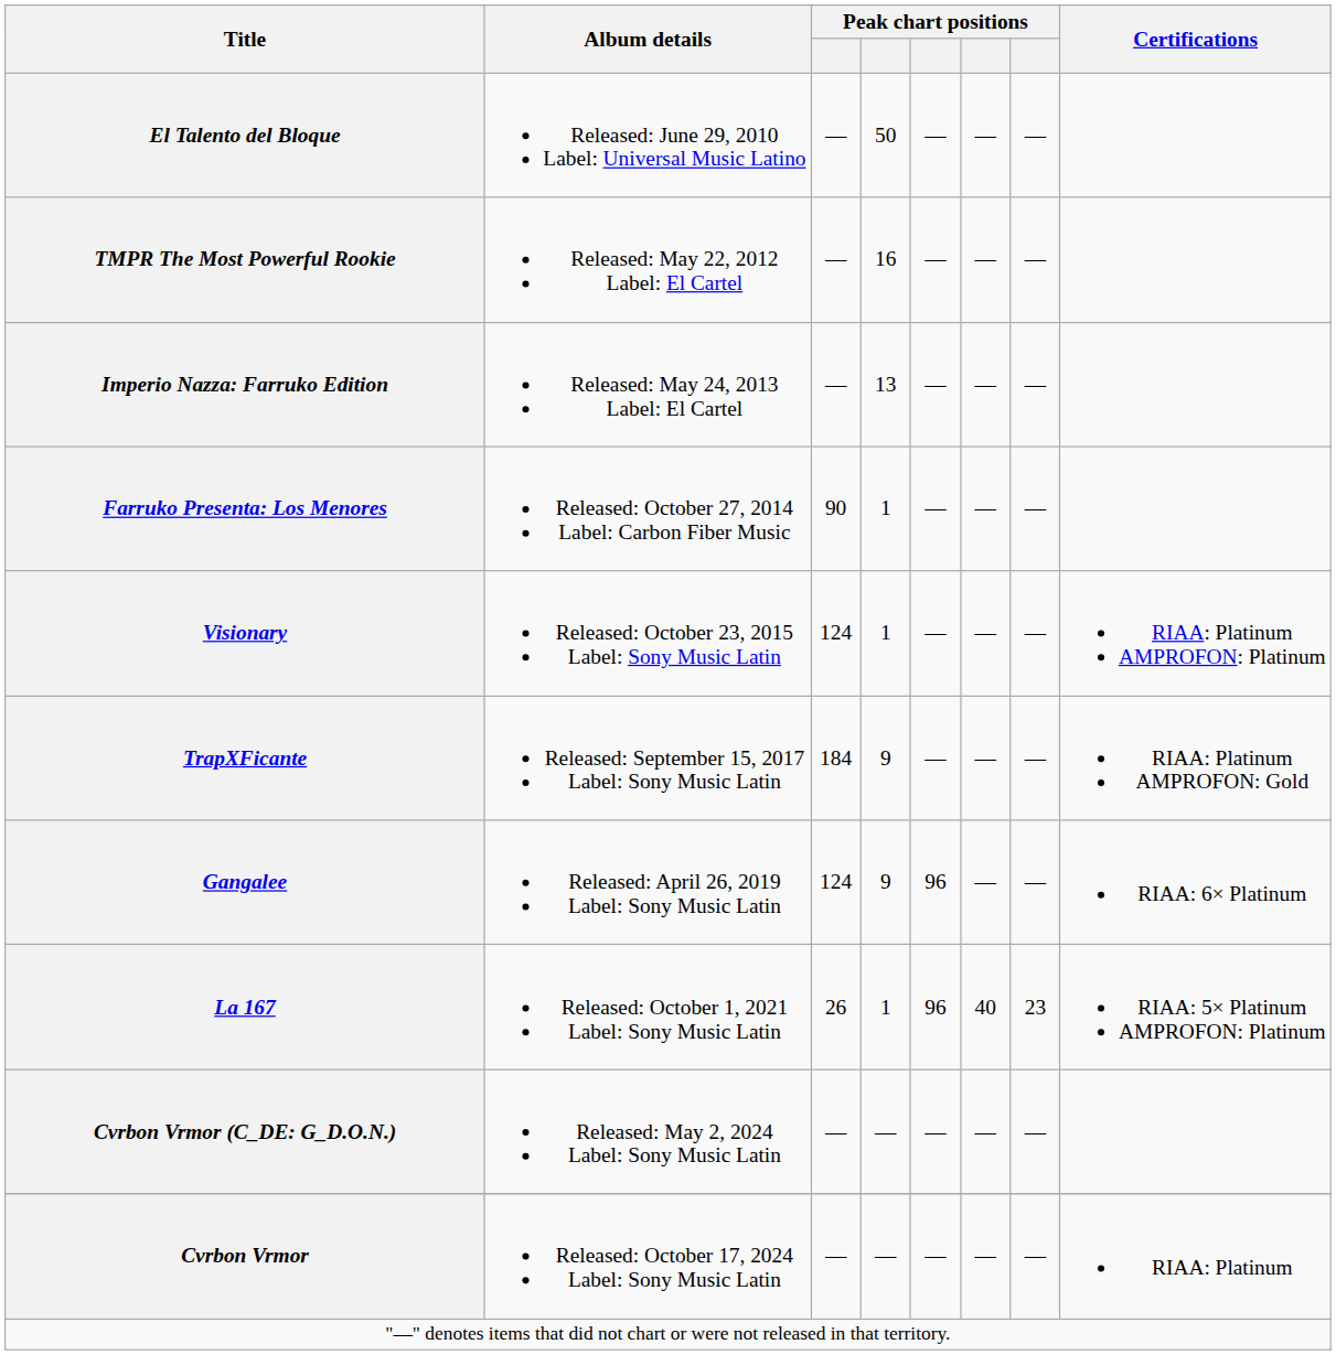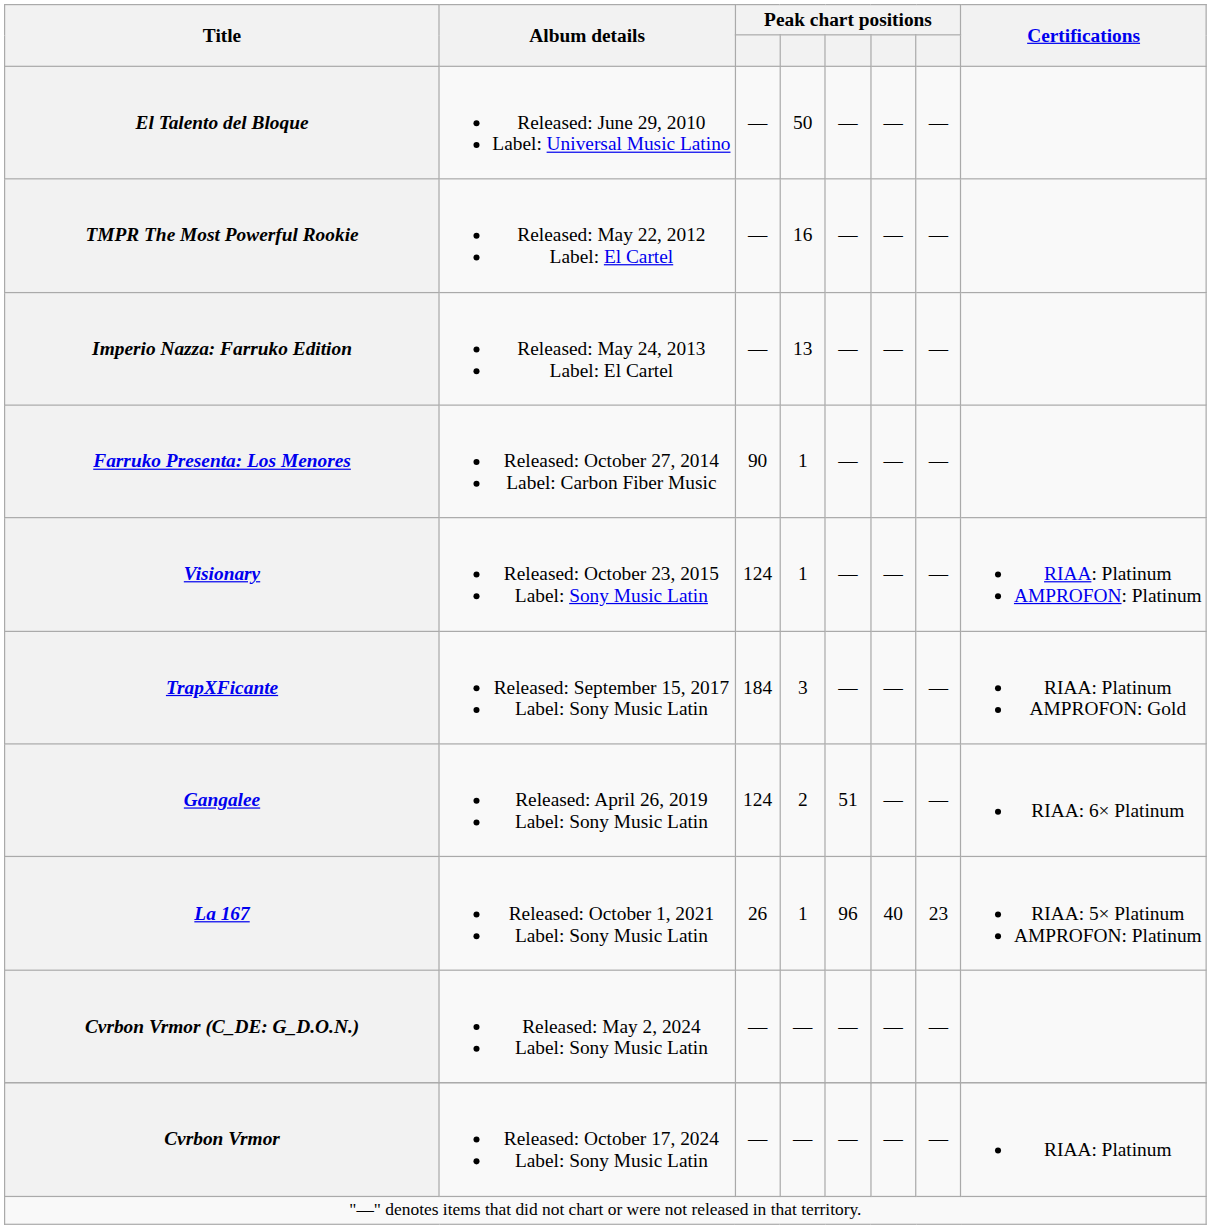 <table class="wikitable plainrowheaders" style="text-align:center;" border="1">
 <tr>
 <th rowspan=2 style="width:22em;">Title</th>
 <th rowspan=2>Album details</th>
 <th colspan=5>Peak chart positions</th>
 <th rowspan=2><a href='#'>Certifications</a><br></th>
 </tr>
 <tr>
 <th width="30"><br></th>
 <th width="30"><br></th>
 <th width="30"><br></th>
 <th width="30"><br></th>
 <th width="30"><br></th>
 </tr>
 <tr>
 <th scope="row"><em>El Talento del Bloque</em></th>
 <td><br><ul><li>Released: June 29, 2010</li><li>Label: <a href='#'>Universal Music Latino</a></li></ul></td>
 <td align="center">—</td>
 <td align="center">50</td>
 <td align="center">—</td>
 <td align="center">—</td>
 <td align="center">—</td>
 <td></td>
 </tr>
 <tr>
 <th scope="row"><em>TMPR The Most Powerful Rookie</em></th>
 <td><br><ul><li>Released: May 22, 2012</li><li>Label: <a href='#'>El Cartel</a></li></ul></td>
 <td align="center">—</td>
 <td align="center">16</td>
 <td align="center">—</td>
 <td align="center">—</td>
 <td align="center">—</td>
 <td></td>
 </tr>
 <tr>
 <th scope="row"><em>Imperio Nazza: Farruko Edition</em></th>
 <td><br><ul><li>Released: May 24, 2013</li><li>Label: El Cartel</li></ul></td>
 <td align="center">—</td>
 <td align="center">13</td>
 <td align="center">—</td>
 <td align="center">—</td>
 <td align="center">—</td>
 <td></td>
 </tr>
 <tr>
 <th scope="row"><em><a href='#'>Farruko Presenta: Los Menores</a></em></th>
 <td><br><ul><li>Released: October 27, 2014</li><li>Label: Carbon Fiber Music</li></ul></td>
 <td align="center">90</td>
 <td align="center">1</td>
 <td align="center">—</td>
 <td align="center">—</td>
 <td align="center">—</td>
 <td></td>
 </tr>
 <tr>
 <th scope="row"><em><a href='#'>Visionary</a></em></th>
 <td><br><ul><li>Released: October 23, 2015</li><li>Label: <a href='#'>Sony Music Latin</a></li></ul></td>
 <td align="center">124</td>
 <td align="center">1</td>
 <td align="center">—</td>
 <td align="center">—</td>
 <td align="center">—</td>
 <td><br><ul><li><a href='#'>RIAA</a>: Platinum </li><li><a href='#'>AMPROFON</a>: Platinum</li></ul></td>
 </tr>
 <tr>
 <th scope="row"><em><a href='#'>TrapXFicante</a></em></th>
 <td><br><ul><li>Released: September 15, 2017</li><li>Label: Sony Music Latin</li></ul></td>
 <td align="center">184</td>
-<td align="center">9</td>
+<td align="center">3</td>
 <td align="center">—</td>
 <td align="center">—</td>
 <td align="center">—</td>
 <td><br><ul><li>RIAA: Platinum </li><li>AMPROFON: Gold</li></ul></td>
 </tr>
 <tr>
 <th scope="row"><em><a href='#'>Gangalee</a></em></th>
 <td><br><ul><li>Released: April 26, 2019</li><li>Label: Sony Music Latin</li></ul></td>
 <td align="center">124</td>
-<td align="center">9</td>
-<td align="center">96</td>
+<td align="center">2</td>
+<td align="center">51<br></td>
 <td align="center">—</td>
 <td align="center">—</td>
 <td><br><ul><li>RIAA: 6× Platinum </li></ul></td>
 </tr>
 <tr>
 <th scope="row"><em><a href='#'>La 167</a></em></th>
 <td><br><ul><li>Released: October 1, 2021</li><li>Label: Sony Music Latin</li></ul></td>
 <td align="center">26</td>
 <td align="center">1</td>
 <td align="center">96</td>
 <td align="center">40</td>
 <td align="center">23<br></td>
 <td><br><ul><li>RIAA: 5× Platinum </li><li>AMPROFON: Platinum</li></ul></td>
 </tr>
 <tr>
 <th scope="row"><em>Cvrbon Vrmor (C_DE: G_D.O.N.)</em></th>
 <td><br><ul><li>Released: May 2, 2024</li><li>Label: Sony Music Latin</li></ul></td>
 <td>—</td>
 <td>—</td>
 <td>—</td>
 <td>—</td>
 <td>—</td>
 <td></td>
 </tr>
 <tr>
 </tr>
 <tr>
 <th scope="row"><em>Cvrbon Vrmor</em></th>
 <td><br><ul><li>Released: October 17, 2024</li><li>Label: Sony Music Latin</li></ul></td>
 <td>—</td>
 <td>—</td>
 <td>—</td>
 <td>—</td>
 <td>—</td>
 <td><br><ul><li>RIAA: Platinum </li></ul></td>
 </tr>
 <tr>
 <td colspan="15" style="font-size:90%">"—" denotes items that did not chart or were not released in that territory.</td>
 </tr>
 </table>
